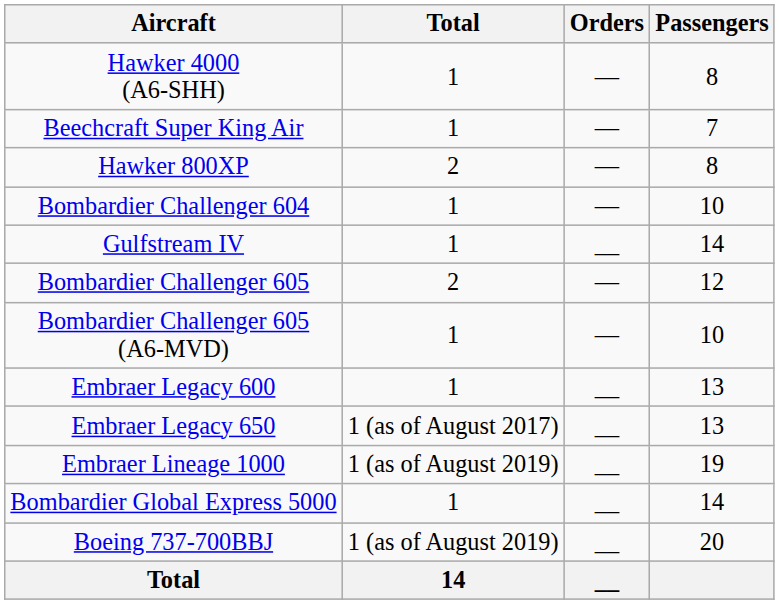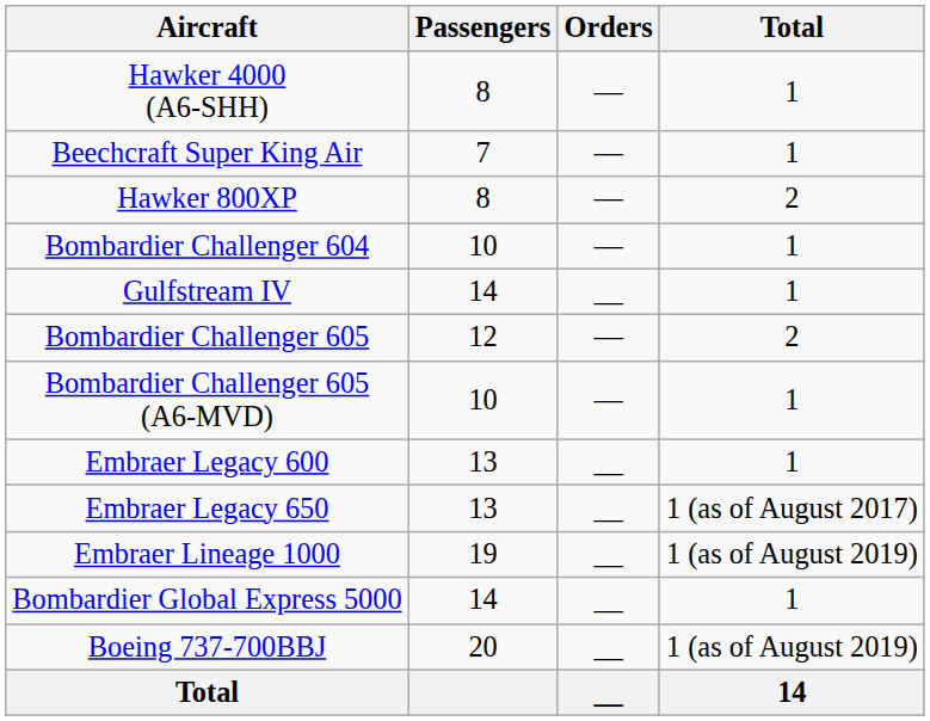 <table class="wikitable sortable toccolours" border="1" cellpadding="3" style="border-collapse:collapse; text-align:center;">
 <tr>
 <th>Aircraft</th>
+<th>Passengers</th>
+<th>Orders</th>
 <th>Total</th>
-<th>Orders</th>
-<th>Passengers</th>
 </tr>
 <tr>
 <td><a href='#'>Hawker 4000</a><br>(A6-SHH)</td>
+<td>8</td>
+<td>—</td>
 <td>1</td>
-<td>—</td>
-<td>8</td>
 </tr>
 <tr>
 <td><a href='#'>Beechcraft Super King Air</a></td>
+<td>7</td>
+<td>—</td>
 <td>1</td>
-<td>—</td>
-<td>7</td>
 </tr>
 <tr>
 <td><a href='#'>Hawker 800XP</a></td>
+<td>8</td>
+<td>—</td>
 <td>2</td>
-<td>—</td>
-<td>8</td>
 </tr>
 <tr>
 <td><a href='#'>Bombardier Challenger 604</a></td>
+<td>10</td>
+<td>—</td>
 <td>1</td>
-<td>—</td>
-<td>10</td>
 </tr>
 <tr>
 <td><a href='#'>Gulfstream IV</a></td>
+<td>14</td>
+<td>__</td>
 <td>1</td>
-<td>__</td>
-<td>14</td>
 </tr>
 <tr>
 <td><a href='#'>Bombardier Challenger 605</a></td>
+<td>12</td>
+<td>—</td>
 <td>2</td>
-<td>—</td>
-<td>12</td>
 </tr>
 <tr>
 <td><a href='#'>Bombardier Challenger 605</a><br>(A6-MVD)</td>
+<td>10</td>
+<td>—</td>
 <td>1</td>
-<td>—</td>
-<td>10</td>
 </tr>
 <tr>
 <td><a href='#'>Embraer Legacy 600</a></td>
+<td>13</td>
+<td>__</td>
 <td>1</td>
-<td>__</td>
-<td>13</td>
 </tr>
 <tr>
 <td><a href='#'>Embraer Legacy 650</a></td>
+<td>13</td>
+<td>__</td>
 <td>1 (as of August 2017)</td>
-<td>__</td>
-<td>13</td>
 </tr>
 <tr>
 <td><a href='#'>Embraer Lineage 1000</a></td>
+<td>19</td>
+<td>__</td>
 <td>1 (as of August 2019)</td>
-<td>__</td>
-<td>19</td>
 </tr>
 <tr>
 <td><a href='#'>Bombardier Global Express 5000</a></td>
+<td>14</td>
+<td>__</td>
 <td>1</td>
-<td>__</td>
-<td>14</td>
 </tr>
 <tr>
 <td><a href='#'>Boeing 737-700BBJ</a></td>
+<td>20</td>
+<td>__</td>
 <td>1 (as of August 2019)</td>
-<td>__</td>
-<td>20</td>
 </tr>
 <tr>
 <th>Total</th>
+<th></th>
+<th>__</th>
 <th>14</th>
-<th>__</th>
-<th></th>
 </tr>
 </table>
